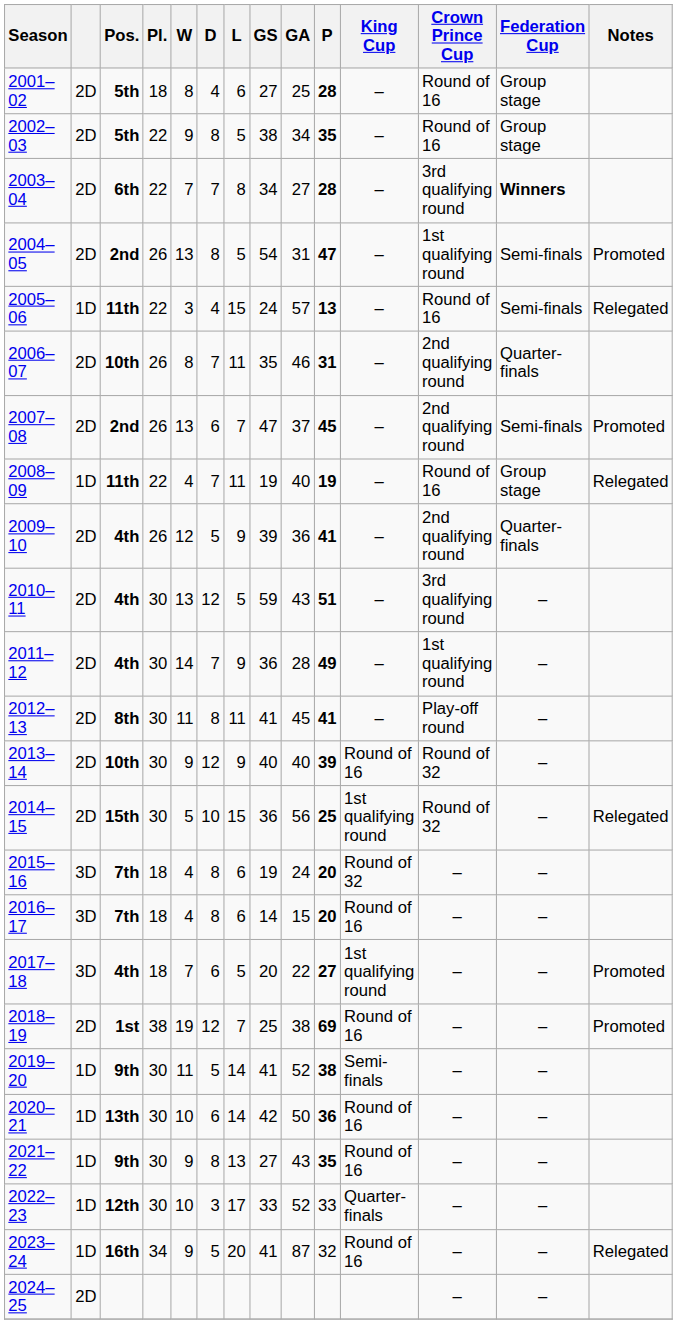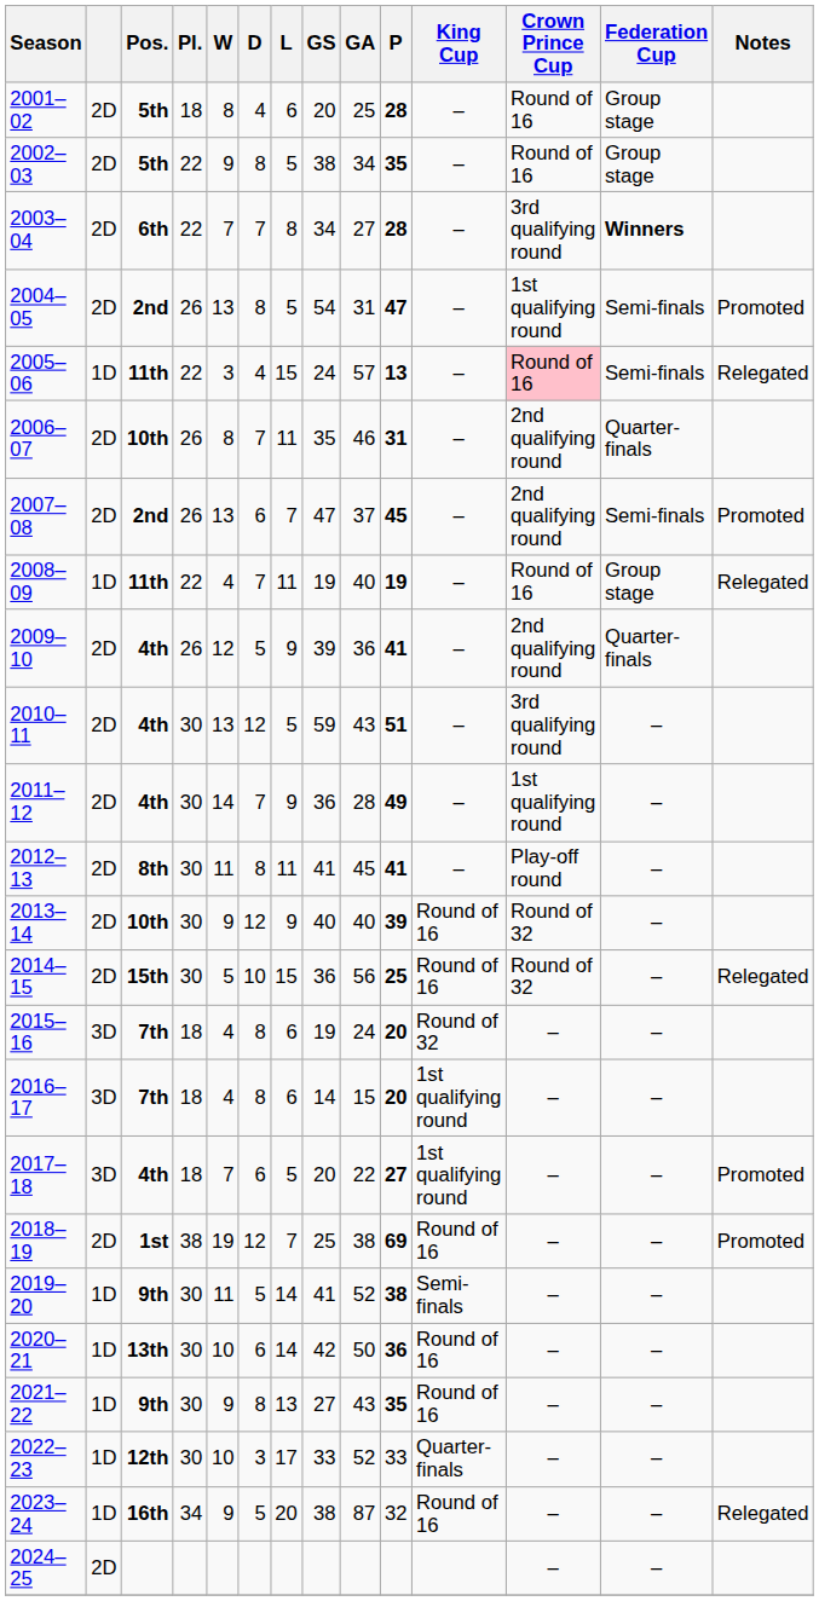 <table class="wikitable">
 <tr style="background:#efefef;">
 <th>Season</th>
 <th></th>
 <th>Pos.</th>
 <th>Pl.</th>
 <th>W</th>
 <th>D</th>
 <th>L</th>
 <th>GS</th>
 <th>GA</th>
 <th>P</th>
 <th><a href='#'>King Cup</a></th>
 <th><a href='#'>Crown Prince Cup</a></th>
 <th><a href='#'>Federation Cup</a></th>
 <th>Notes</th>
 </tr>
 <tr>
 <td><a href='#'>2001–02</a></td>
 <td>2D</td>
 <td align=right><strong>5th</strong></td>
 <td align=right>18</td>
 <td align=right>8</td>
 <td align=right>4</td>
 <td align=right>6</td>
-<td align=right>27</td>
+<td align=right>20</td>
 <td align=right>25</td>
 <td align=right><strong>28</strong></td>
 <td align=center>–</td>
 <td>Round of 16</td>
 <td>Group stage</td>
 <td></td>
 </tr>
 <tr>
 <td><a href='#'>2002–03</a></td>
 <td>2D</td>
 <td align=right><strong>5th</strong></td>
 <td align=right>22</td>
 <td align=right>9</td>
 <td align=right>8</td>
 <td align=right>5</td>
 <td align=right>38</td>
 <td align=right>34</td>
 <td align=right><strong>35</strong></td>
 <td align=center>–</td>
 <td>Round of 16</td>
 <td>Group stage</td>
 <td></td>
 </tr>
 <tr>
 <td><a href='#'>2003–04</a></td>
 <td>2D</td>
 <td align=right><strong>6th</strong></td>
 <td align=right>22</td>
 <td align=right>7</td>
 <td align=right>7</td>
 <td align=right>8</td>
 <td align=right>34</td>
 <td align=right>27</td>
 <td align=right><strong>28</strong></td>
 <td align=center>–</td>
 <td>3rd qualifying round</td>
 <td><strong>Winners</strong></td>
 <td></td>
 </tr>
 <tr>
 <td><a href='#'>2004–05</a></td>
 <td>2D</td>
 <td align=right><strong>2nd</strong></td>
 <td align=right>26</td>
 <td align=right>13</td>
 <td align=right>8</td>
 <td align=right>5</td>
 <td align=right>54</td>
 <td align=right>31</td>
 <td align=right><strong>47</strong></td>
 <td align=center>–</td>
 <td>1st qualifying round</td>
 <td>Semi-finals</td>
 <td>Promoted</td>
 </tr>
 <tr>
 <td><a href='#'>2005–06</a></td>
 <td>1D</td>
 <td align=right><strong>11th</strong></td>
 <td align=right>22</td>
 <td align=right>3</td>
 <td align=right>4</td>
 <td align=right>15</td>
 <td align=right>24</td>
 <td align=right>57</td>
 <td align=right><strong>13</strong></td>
 <td align=center>–</td>
-<td>Round of 16</td>
+<td style="background: pink;">Round of 16</td>
 <td>Semi-finals</td>
 <td>Relegated</td>
 </tr>
 <tr>
 <td><a href='#'>2006–07</a></td>
 <td>2D</td>
 <td align=right><strong>10th</strong></td>
 <td align=right>26</td>
 <td align=right>8</td>
 <td align=right>7</td>
 <td align=right>11</td>
 <td align=right>35</td>
 <td align=right>46</td>
 <td align=right><strong>31</strong></td>
 <td align=center>–</td>
 <td>2nd qualifying round</td>
 <td>Quarter-finals</td>
 <td></td>
 </tr>
 <tr>
 <td><a href='#'>2007–08</a></td>
 <td>2D</td>
 <td align=right><strong>2nd</strong></td>
 <td align=right>26</td>
 <td align=right>13</td>
 <td align=right>6</td>
 <td align=right>7</td>
 <td align=right>47</td>
 <td align=right>37</td>
 <td align=right><strong>45</strong></td>
 <td align=center>–</td>
 <td>2nd qualifying round</td>
 <td>Semi-finals</td>
 <td>Promoted</td>
 </tr>
 <tr>
 <td><a href='#'>2008–09</a></td>
 <td>1D</td>
 <td align=right><strong>11th</strong></td>
 <td align=right>22</td>
 <td align=right>4</td>
 <td align=right>7</td>
 <td align=right>11</td>
 <td align=right>19</td>
 <td align=right>40</td>
 <td align=right><strong>19</strong></td>
 <td align=center>–</td>
 <td>Round of 16</td>
 <td>Group stage</td>
 <td>Relegated</td>
 </tr>
 <tr>
 <td><a href='#'>2009–10</a></td>
 <td>2D</td>
 <td align=right><strong>4th</strong></td>
 <td align=right>26</td>
 <td align=right>12</td>
 <td align=right>5</td>
 <td align=right>9</td>
 <td align=right>39</td>
 <td align=right>36</td>
 <td align=right><strong>41</strong></td>
 <td align=center>–</td>
 <td>2nd qualifying round</td>
 <td>Quarter-finals</td>
 <td></td>
 </tr>
 <tr>
 <td><a href='#'>2010–11</a></td>
 <td>2D</td>
 <td align=right><strong>4th</strong></td>
 <td align=right>30</td>
 <td align=right>13</td>
 <td align=right>12</td>
 <td align=right>5</td>
 <td align=right>59</td>
 <td align=right>43</td>
 <td align=right><strong>51</strong></td>
 <td align=center>–</td>
 <td>3rd qualifying round</td>
 <td align=center>–</td>
 <td></td>
 </tr>
 <tr>
 <td><a href='#'>2011–12</a></td>
 <td>2D</td>
 <td align=right><strong>4th</strong></td>
 <td align=right>30</td>
 <td align=right>14</td>
 <td align=right>7</td>
 <td align=right>9</td>
 <td align=right>36</td>
 <td align=right>28</td>
 <td align=right><strong>49</strong></td>
 <td align=center>–</td>
 <td>1st qualifying round</td>
 <td align=center>–</td>
 <td></td>
 </tr>
 <tr>
 <td><a href='#'>2012–13</a></td>
 <td>2D</td>
 <td align=right><strong>8th</strong></td>
 <td align=right>30</td>
 <td align=right>11</td>
 <td align=right>8</td>
 <td align=right>11</td>
 <td align=right>41</td>
 <td align=right>45</td>
 <td align=right><strong>41</strong></td>
 <td align=center>–</td>
 <td>Play-off round</td>
 <td align=center>–</td>
 <td></td>
 </tr>
 <tr>
 <td><a href='#'>2013–14</a></td>
 <td>2D</td>
 <td align=right><strong>10th</strong></td>
 <td align=right>30</td>
 <td align=right>9</td>
 <td align=right>12</td>
 <td align=right>9</td>
 <td align=right>40</td>
 <td align=right>40</td>
 <td align=right><strong>39</strong></td>
 <td>Round of 16</td>
 <td>Round of 32</td>
 <td align=center>–</td>
 <td></td>
 </tr>
 <tr>
 <td><a href='#'>2014–15</a></td>
 <td>2D</td>
 <td align=right><strong>15th</strong></td>
 <td align=right>30</td>
 <td align=right>5</td>
 <td align=right>10</td>
 <td align=right>15</td>
 <td align=right>36</td>
 <td align=right>56</td>
 <td align=right><strong>25</strong></td>
-<td>1st qualifying round</td>
+<td>Round of 16</td>
 <td>Round of 32</td>
 <td align=center>–</td>
 <td>Relegated</td>
 </tr>
 <tr>
 <td><a href='#'>2015–16</a></td>
 <td>3D</td>
 <td align=right><strong>7th</strong></td>
 <td align=right>18</td>
 <td align=right>4</td>
 <td align=right>8</td>
 <td align=right>6</td>
 <td align=right>19</td>
 <td align=right>24</td>
 <td align=right><strong>20</strong></td>
 <td>Round of 32</td>
 <td align=center>–</td>
 <td align=center>–</td>
 <td></td>
 </tr>
 <tr>
 <td><a href='#'>2016–17</a></td>
 <td>3D</td>
 <td align=right><strong>7th</strong></td>
 <td align=right>18</td>
 <td align=right>4</td>
 <td align=right>8</td>
 <td align=right>6</td>
 <td align=right>14</td>
 <td align=right>15</td>
 <td align=right><strong>20</strong></td>
-<td>Round of 16</td>
+<td>1st qualifying round</td>
 <td align=center>–</td>
 <td align=center>–</td>
 <td></td>
 </tr>
 <tr>
 <td><a href='#'>2017–18</a></td>
 <td>3D</td>
 <td align=right><strong>4th</strong></td>
 <td align=right>18</td>
 <td align=right>7</td>
 <td align=right>6</td>
 <td align=right>5</td>
 <td align=right>20</td>
 <td align=right>22</td>
 <td align=right><strong>27</strong></td>
 <td>1st qualifying round</td>
 <td align=center>–</td>
 <td align=center>–</td>
 <td>Promoted</td>
 </tr>
 <tr>
 <td><a href='#'>2018–19</a></td>
 <td>2D</td>
 <td align=right><strong>1st</strong></td>
 <td align=right>38</td>
 <td align=right>19</td>
 <td align=right>12</td>
 <td align=right>7</td>
 <td align=right>25</td>
 <td align=right>38</td>
 <td align=right><strong>69</strong></td>
 <td>Round of 16</td>
 <td align=center>–</td>
 <td align=center>–</td>
 <td>Promoted</td>
 </tr>
 <tr>
 <td><a href='#'>2019–20</a></td>
 <td>1D</td>
 <td align=right><strong>9th</strong></td>
 <td align=right>30</td>
 <td align=right>11</td>
 <td align=right>5</td>
 <td align=right>14</td>
 <td align=right>41</td>
 <td align=right>52</td>
 <td align=right><strong>38</strong></td>
 <td>Semi-finals</td>
 <td align=center>–</td>
 <td align=center>–</td>
 <td></td>
 </tr>
 <tr>
 <td><a href='#'>2020–21</a></td>
 <td>1D</td>
 <td align=right><strong>13th</strong></td>
 <td align=right>30</td>
 <td align=right>10</td>
 <td align=right>6</td>
 <td align=right>14</td>
 <td align=right>42</td>
 <td align=right>50</td>
 <td align=right><strong>36</strong></td>
 <td>Round of 16</td>
 <td align=center>–</td>
 <td align=center>–</td>
 <td></td>
 </tr>
 <tr>
 <td><a href='#'>2021–22</a></td>
 <td>1D</td>
 <td align=right><strong>9th</strong></td>
 <td align=right>30</td>
 <td align=right>9</td>
 <td align=right>8</td>
 <td align=right>13</td>
 <td align=right>27</td>
 <td align=right>43</td>
 <td align=right><strong>35</strong></td>
 <td>Round of 16</td>
 <td align=center>–</td>
 <td align=center>–</td>
 <td></td>
 </tr>
 <tr>
 <td><a href='#'>2022–23</a></td>
 <td>1D</td>
 <td align=right><strong>12th</strong></td>
 <td align=right>30</td>
 <td align=right>10</td>
 <td align=right>3</td>
 <td align=right>17</td>
 <td align=right>33</td>
 <td align=right>52</td>
 <td align=right>33</td>
 <td>Quarter-finals</td>
 <td align=center>–</td>
 <td align=center>–</td>
 <td></td>
 </tr>
 <tr>
 <td><a href='#'>2023–24</a></td>
 <td>1D</td>
 <td align=right><strong>16th</strong></td>
 <td align=right>34</td>
 <td align=right>9</td>
 <td align=right>5</td>
 <td align=right>20</td>
-<td align=right>41</td>
+<td align=right>38</td>
 <td align=right>87</td>
 <td align=right>32</td>
 <td>Round of 16</td>
 <td align=center>–</td>
 <td align=center>–</td>
 <td>Relegated</td>
 </tr>
 <tr>
 <td><a href='#'>2024–25</a></td>
 <td>2D</td>
 <td></td>
 <td></td>
 <td></td>
 <td></td>
 <td></td>
 <td></td>
 <td></td>
 <td></td>
 <td></td>
 <td align=center>–</td>
 <td align=center>–</td>
 <td></td>
 </tr>
 <tr>
 </tr>
 </table>
